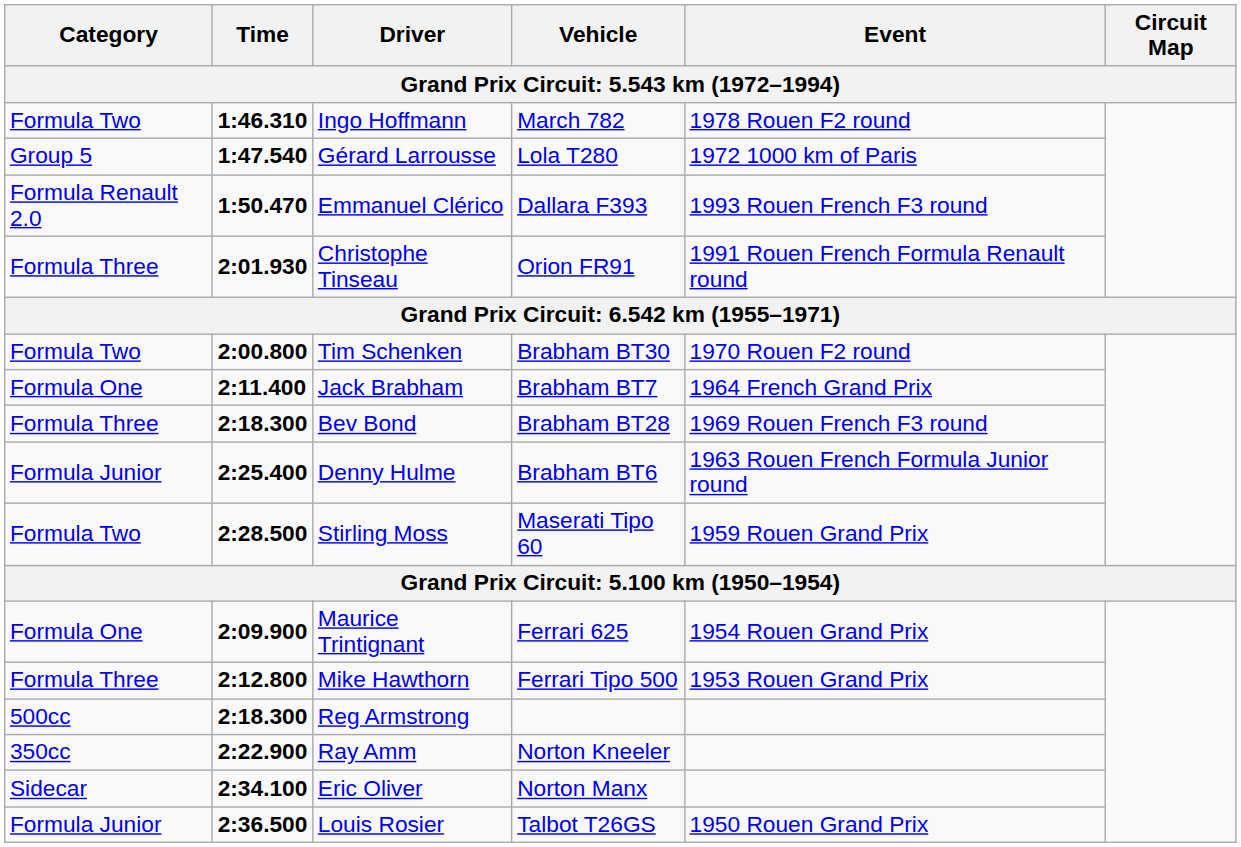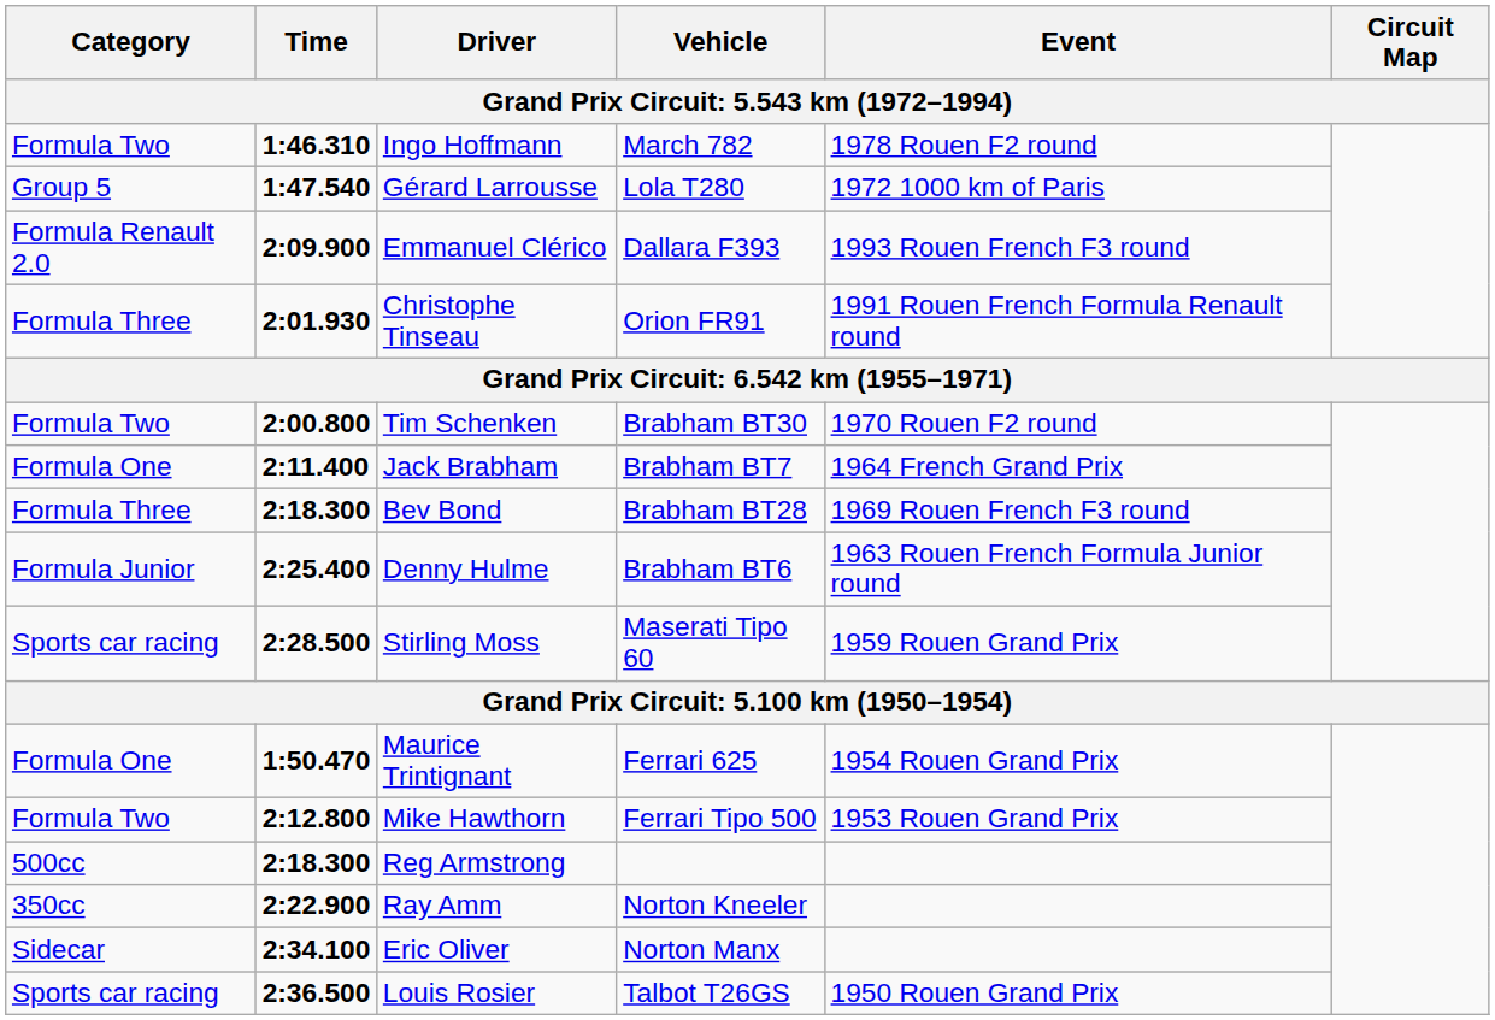 <table class=wikitable>
 <tr>
 <th>Category</th>
 <th>Time</th>
 <th>Driver</th>
 <th>Vehicle</th>
 <th>Event</th>
 <th>Circuit Map</th>
 </tr>
 <tr>
 <th colspan=6>Grand Prix Circuit: 5.543 km (1972–1994)</th>
 </tr>
 <tr>
 <td><a href='#'>Formula Two</a></td>
 <td><strong>1:46.310</strong></td>
 <td><a href='#'>Ingo Hoffmann</a></td>
 <td><a href='#'>March 782</a></td>
 <td><a href='#'>1978 Rouen F2 round</a></td>
 <td rowspan=4></td>
 </tr>
 <tr>
 <td><a href='#'>Group 5</a></td>
 <td><strong>1:47.540</strong></td>
 <td><a href='#'>Gérard Larrousse</a></td>
 <td><a href='#'>Lola T280</a></td>
 <td><a href='#'>1972 1000 km of Paris</a></td>
 </tr>
 <tr>
 <td><a href='#'>Formula Renault 2.0</a></td>
-<td><strong>1:50.470</strong></td>
+<td><strong>2:09.900</strong></td>
 <td><a href='#'>Emmanuel Clérico</a></td>
 <td><a href='#'>Dallara F393</a></td>
 <td><a href='#'>1993 Rouen French F3 round</a></td>
 </tr>
 <tr>
 <td><a href='#'>Formula Three</a></td>
 <td><strong>2:01.930</strong></td>
 <td><a href='#'>Christophe Tinseau</a></td>
 <td><a href='#'>Orion FR91</a></td>
 <td><a href='#'>1991 Rouen French Formula Renault round</a></td>
 </tr>
 <tr>
 <th colspan=6>Grand Prix Circuit: 6.542 km (1955–1971)</th>
 </tr>
 <tr>
 <td><a href='#'>Formula Two</a></td>
 <td><strong>2:00.800</strong></td>
 <td><a href='#'>Tim Schenken</a></td>
 <td><a href='#'>Brabham BT30</a></td>
 <td><a href='#'>1970 Rouen F2 round</a></td>
 <td rowspan=5></td>
 </tr>
 <tr>
 <td><a href='#'>Formula One</a></td>
 <td><strong>2:11.400</strong></td>
 <td><a href='#'>Jack Brabham</a></td>
 <td><a href='#'>Brabham BT7</a></td>
 <td><a href='#'>1964 French Grand Prix</a></td>
 </tr>
 <tr>
 <td><a href='#'>Formula Three</a></td>
 <td><strong>2:18.300</strong></td>
 <td><a href='#'>Bev Bond</a></td>
 <td><a href='#'>Brabham BT28</a></td>
 <td><a href='#'>1969 Rouen French F3 round</a></td>
 </tr>
 <tr>
 <td><a href='#'>Formula Junior</a></td>
 <td><strong>2:25.400</strong></td>
 <td><a href='#'>Denny Hulme</a></td>
 <td><a href='#'>Brabham BT6</a></td>
 <td><a href='#'>1963 Rouen French Formula Junior round</a></td>
 </tr>
 <tr>
-<td><a href='#'>Formula Two</a></td>
+<td><a href='#'>Sports car racing</a></td>
 <td><strong>2:28.500</strong></td>
 <td><a href='#'>Stirling Moss</a></td>
 <td><a href='#'>Maserati Tipo 60</a></td>
 <td><a href='#'>1959 Rouen Grand Prix</a></td>
 </tr>
 <tr>
 <th colspan=6>Grand Prix Circuit: 5.100 km (1950–1954)</th>
 </tr>
 <tr>
 <td><a href='#'>Formula One</a></td>
-<td><strong>2:09.900</strong></td>
+<td><strong>1:50.470</strong></td>
 <td><a href='#'>Maurice Trintignant</a></td>
 <td><a href='#'>Ferrari 625</a></td>
 <td><a href='#'>1954 Rouen Grand Prix</a></td>
 <td rowspan=6></td>
 </tr>
 <tr>
-<td><a href='#'>Formula Three</a></td>
+<td><a href='#'>Formula Two</a></td>
 <td><strong>2:12.800</strong></td>
 <td><a href='#'>Mike Hawthorn</a></td>
 <td><a href='#'>Ferrari Tipo 500</a></td>
 <td><a href='#'>1953 Rouen Grand Prix</a></td>
 </tr>
 <tr>
 <td><a href='#'>500cc</a></td>
 <td><strong>2:18.300</strong></td>
 <td><a href='#'>Reg Armstrong</a></td>
 <td></td>
 <td></td>
 </tr>
 <tr>
 <td><a href='#'>350cc</a></td>
 <td><strong>2:22.900</strong></td>
 <td><a href='#'>Ray Amm</a></td>
 <td><a href='#'>Norton Kneeler</a></td>
 <td></td>
 </tr>
 <tr>
 <td><a href='#'>Sidecar</a></td>
 <td><strong>2:34.100</strong></td>
 <td><a href='#'>Eric Oliver</a></td>
 <td><a href='#'>Norton Manx</a></td>
 <td></td>
 </tr>
 <tr>
-<td><a href='#'>Formula Junior</a></td>
+<td><a href='#'>Sports car racing</a></td>
 <td><strong>2:36.500</strong></td>
 <td><a href='#'>Louis Rosier</a></td>
 <td><a href='#'>Talbot T26GS</a></td>
 <td><a href='#'>1950 Rouen Grand Prix</a></td>
 </tr>
 <tr>
 </tr>
 </table>
